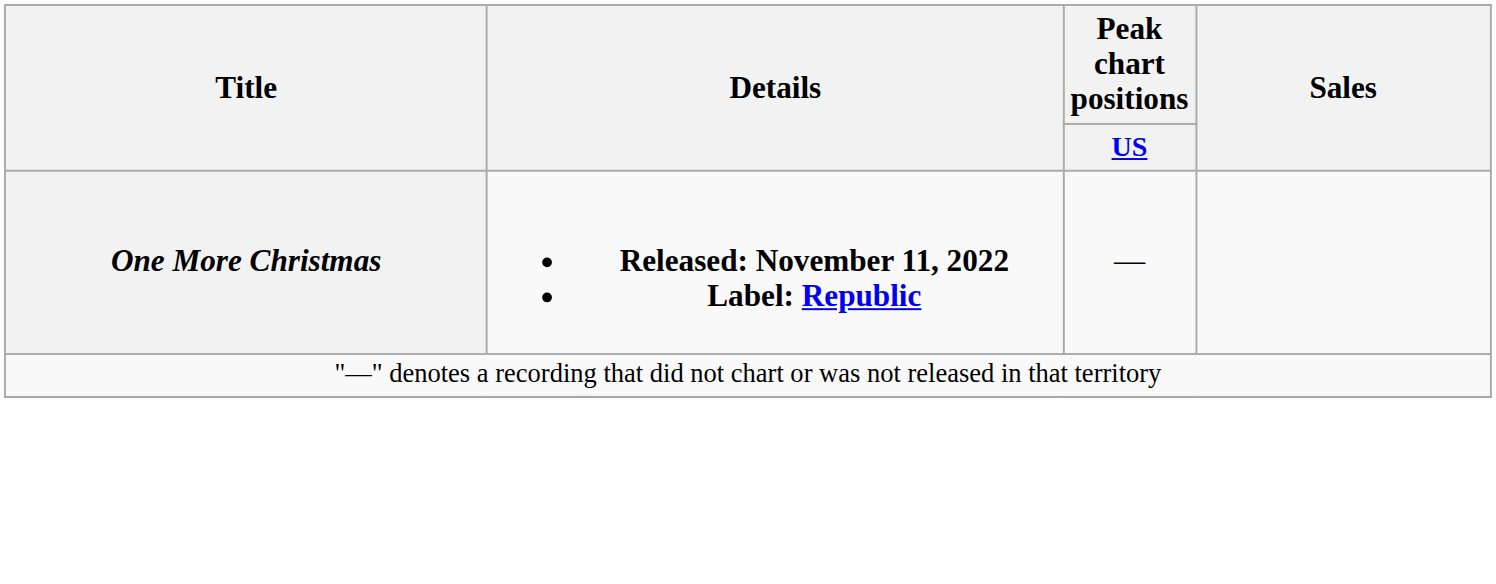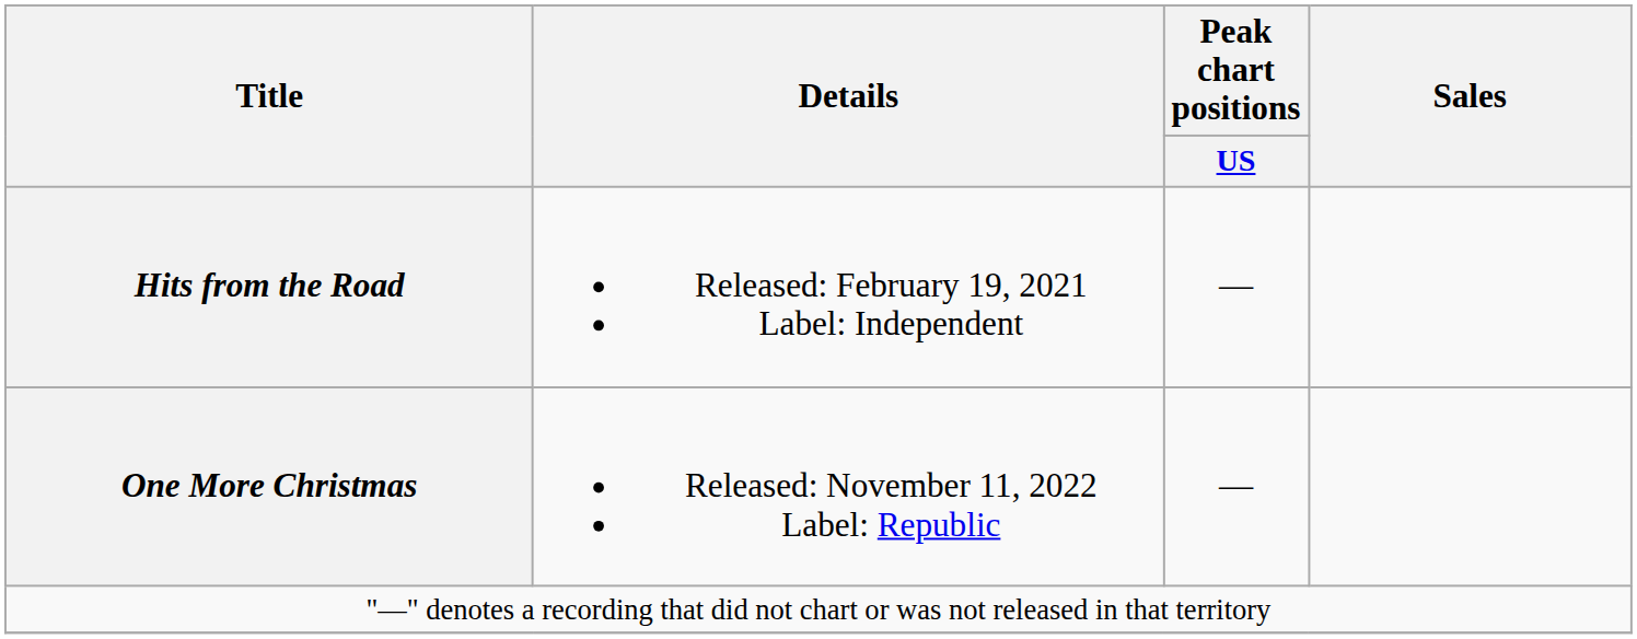 <table class="wikitable plainrowheaders" style="text-align:center;">
 <tr>
 <th rowspan="2" style="width:15em;">Title</th>
 <th rowspan="2" style="width:18em;">Details</th>
 <th scope="col" colspan="1">Peak chart positions</th>
 <th rowspan="2" style="width:9em;">Sales</th>
 </tr>
 <tr>
 <th scope="col" style="width:3em;font-size:90%;"><a href='#'>US</a></th>
 </tr>
 <tr>
+<th scope="row"><em>Hits from the Road</em></th>
+<td><br><ul><li>Released: February 19, 2021</li><li>Label: Independent</li></ul></td>
+<td>—</td>
+<td></td>
+</tr>
+<tr>
 <th scope="row"><em>One More Christmas</em></th>
-<td><strong><br><ul><li>Released: November 11, 2022</li><li>Label: <a href='#'>Republic</a></li></ul></strong></td>
+<td><br><ul><li>Released: November 11, 2022</li><li>Label: <a href='#'>Republic</a></li></ul></td>
 <td>—</td>
 </tr>
 <tr>
 <td colspan="4" style="font-size:85%">"—" denotes a recording that did not chart or was not released in that territory</td>
 </tr>
 <tr>
 </tr>
 </table>
